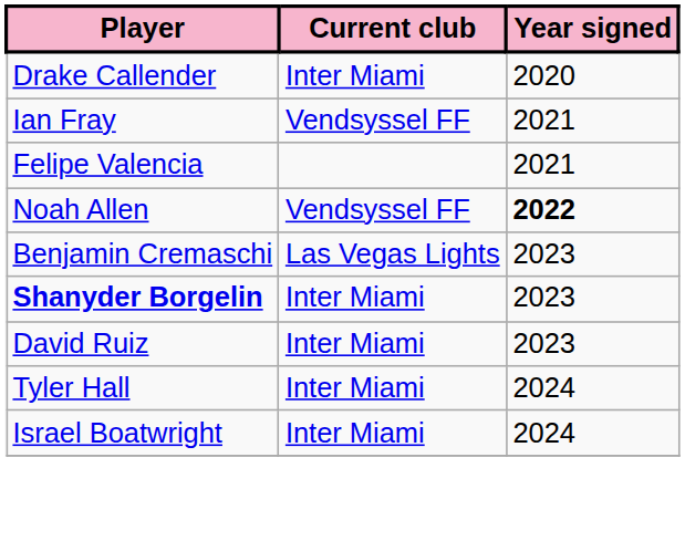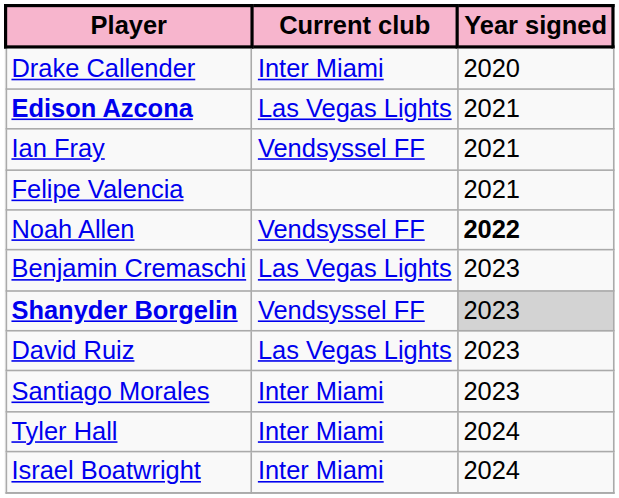 <table class="wikitable" style="text-align:center">
 <tr>
 <th style="background:#F7B5CD; color:#000000; border:2px solid #000000;">Player</th>
 <th style="background:#F7B5CD; color:#000000; border:2px solid #000000;">Current club</th>
 <th style="background:#F7B5CD; color:#000000; border:2px solid #000000;">Year signed</th>
 </tr>
 <tr>
 <td align=left> <a href='#'>Drake Callender</a></td>
 <td align=left> <a href='#'>Inter Miami</a></td>
 <td align=left>2020</td>
+</tr>
+<tr>
+<td align=left> <strong><a href='#'>Edison Azcona</a></strong></td>
+<td align=left> <a href='#'>Las Vegas Lights</a></td>
+<td align=left>2021</td>
 </tr>
 <tr>
 <td align=left> <a href='#'>Ian Fray</a></td>
 <td align=left> <a href='#'>Vendsyssel FF</a></td>
 <td align=left>2021</td>
 </tr>
 <tr>
 <td align=left> <a href='#'>Felipe Valencia</a></td>
 <td align=left></td>
 <td align=left>2021</td>
 </tr>
 <tr>
 <td align=left> <a href='#'>Noah Allen</a></td>
 <td align=left> <a href='#'>Vendsyssel FF</a></td>
 <td align=left><strong>2022</strong></td>
 </tr>
 <tr>
 <td align=left> <a href='#'>Benjamin Cremaschi</a></td>
 <td align=left> <a href='#'>Las Vegas Lights</a></td>
 <td align=left>2023</td>
 </tr>
 <tr>
 <td align=left> <strong><a href='#'>Shanyder Borgelin</a></strong></td>
-<td align=left> <a href='#'>Inter Miami</a></td>
+<td align=left> <a href='#'>Vendsyssel FF</a></td>
+<td align=left style="background: lightgrey;">2023</td>
+</tr>
+<tr>
+<td align=left> <a href='#'>David Ruiz</a></td>
+<td align=left> <a href='#'>Las Vegas Lights</a></td>
 <td align=left>2023</td>
 </tr>
 <tr>
-<td align=left> <a href='#'>David Ruiz</a></td>
+<td align=left> <a href='#'>Santiago Morales</a></td>
 <td align=left> <a href='#'>Inter Miami</a></td>
 <td align=left>2023</td>
 </tr>
 <tr>
 <td align=left> <a href='#'>Tyler Hall</a></td>
 <td align=left> <a href='#'>Inter Miami</a></td>
 <td align=left>2024</td>
 </tr>
 <tr>
 <td align=left> <a href='#'>Israel Boatwright</a></td>
 <td align=left> <a href='#'>Inter Miami</a></td>
 <td align=left>2024</td>
 </tr>
 <tr>
 </tr>
 </table>
